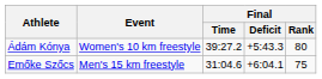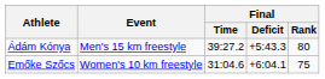 <table class="wikitable" style="font-size:90%">
 <tr>
 <th rowspan=2>Athlete</th>
 <th rowspan=2>Event</th>
 <th colspan=3>Final</th>
 </tr>
 <tr style="font-size: 95%">
 <th>Time</th>
 <th>Deficit</th>
 <th>Rank</th>
 </tr>
 <tr align=center>
 <td align=left><a href='#'>Ádám Kónya</a></td>
-<td align=left><a href='#'>Women's 10 km freestyle</a></td>
+<td align=left><a href='#'>Men's 15 km freestyle</a></td>
 <td>39:27.2</td>
 <td>+5:43.3</td>
 <td>80</td>
 </tr>
 <tr align=center>
 <td align=left><a href='#'>Emőke Szőcs</a></td>
-<td align=left><a href='#'>Men's 15 km freestyle</a></td>
+<td align=left><a href='#'>Women's 10 km freestyle</a></td>
 <td>31:04.6</td>
 <td>+6:04.1</td>
 <td>75</td>
 </tr>
 </table>
